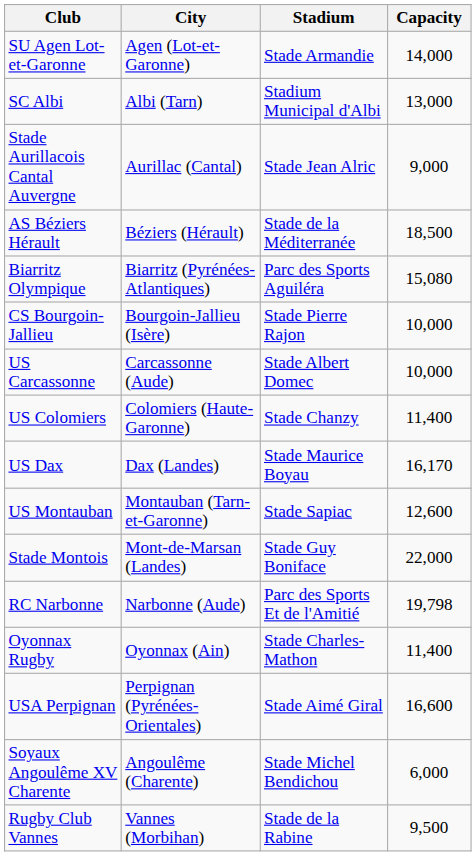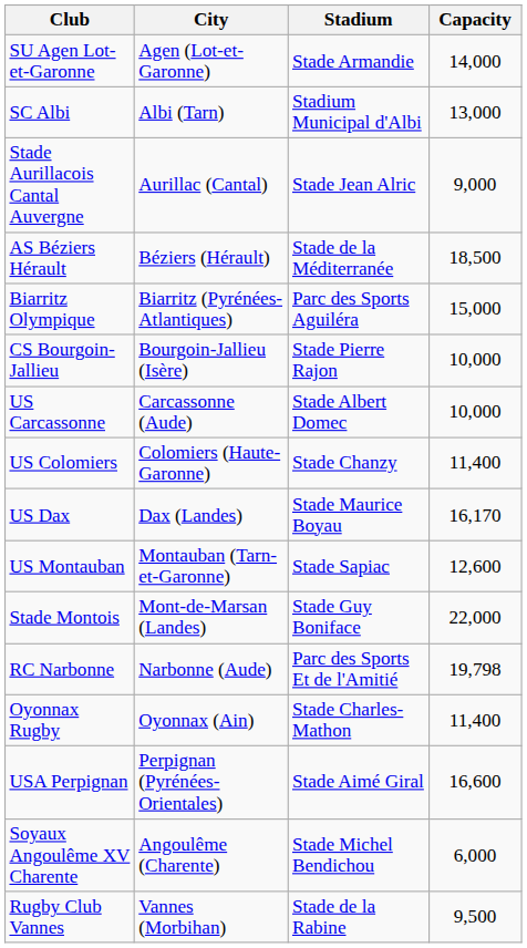 <table class="wikitable sortable" width="70%">
 <tr>
 <th width="20%">Club</th>
 <th width="24%">City</th>
 <th width="22%">Stadium</th>
 <th width="9%">Capacity</th>
 </tr>
 <tr>
 <td><a href='#'>SU Agen Lot-et-Garonne</a></td>
 <td><a href='#'>Agen</a> (<a href='#'>Lot-et-Garonne</a>)</td>
 <td><a href='#'>Stade Armandie</a></td>
 <td align=center>14,000</td>
 </tr>
 <tr>
 <td><a href='#'>SC Albi</a></td>
 <td><a href='#'>Albi</a> (<a href='#'>Tarn</a>)</td>
 <td><a href='#'>Stadium Municipal d'Albi</a></td>
 <td align=center>13,000</td>
 </tr>
 <tr>
 <td><a href='#'>Stade Aurillacois Cantal Auvergne</a></td>
 <td><a href='#'>Aurillac</a> (<a href='#'>Cantal</a>)</td>
 <td><a href='#'>Stade Jean Alric</a></td>
 <td align=center>9,000</td>
 </tr>
 <tr>
 <td><a href='#'>AS Béziers Hérault</a></td>
 <td><a href='#'>Béziers</a> (<a href='#'>Hérault</a>)</td>
 <td><a href='#'>Stade de la Méditerranée</a></td>
 <td align=center>18,500</td>
 </tr>
 <tr>
 <td><a href='#'>Biarritz Olympique</a></td>
 <td><a href='#'>Biarritz</a> (<a href='#'>Pyrénées-Atlantiques</a>)</td>
 <td><a href='#'>Parc des Sports Aguiléra</a></td>
-<td align=center>15,080</td>
+<td align=center>15,000</td>
 </tr>
 <tr>
 <td><a href='#'>CS Bourgoin-Jallieu</a></td>
 <td><a href='#'>Bourgoin-Jallieu</a> (<a href='#'>Isère</a>)</td>
 <td><a href='#'>Stade Pierre Rajon</a></td>
 <td align=center>10,000</td>
 </tr>
 <tr>
 <td><a href='#'>US Carcassonne</a></td>
 <td><a href='#'>Carcassonne</a> (<a href='#'>Aude</a>)</td>
 <td><a href='#'>Stade Albert Domec</a></td>
 <td align=center>10,000</td>
 </tr>
 <tr>
 <td><a href='#'>US Colomiers</a></td>
 <td><a href='#'>Colomiers</a> (<a href='#'>Haute-Garonne</a>)</td>
 <td><a href='#'>Stade Chanzy</a></td>
 <td align=center>11,400</td>
 </tr>
 <tr>
 <td><a href='#'>US Dax</a></td>
 <td><a href='#'>Dax</a> (<a href='#'>Landes</a>)</td>
 <td><a href='#'>Stade Maurice Boyau</a></td>
 <td align=center>16,170</td>
 </tr>
 <tr>
 <td><a href='#'>US Montauban</a></td>
 <td><a href='#'>Montauban</a> (<a href='#'>Tarn-et-Garonne</a>)</td>
 <td><a href='#'>Stade Sapiac</a></td>
 <td align=center>12,600</td>
 </tr>
 <tr>
 <td><a href='#'>Stade Montois</a></td>
 <td><a href='#'>Mont-de-Marsan</a> (<a href='#'>Landes</a>)</td>
 <td><a href='#'>Stade Guy Boniface</a></td>
 <td align=center>22,000</td>
 </tr>
 <tr>
 <td><a href='#'>RC Narbonne</a></td>
 <td><a href='#'>Narbonne</a> (<a href='#'>Aude</a>)</td>
 <td><a href='#'>Parc des Sports Et de l'Amitié</a></td>
 <td align=center>19,798</td>
 </tr>
 <tr>
 <td><a href='#'>Oyonnax Rugby</a></td>
 <td><a href='#'>Oyonnax</a> (<a href='#'>Ain</a>)</td>
 <td><a href='#'>Stade Charles-Mathon</a></td>
 <td align=center>11,400</td>
 </tr>
 <tr>
 <td><a href='#'>USA Perpignan</a></td>
 <td><a href='#'>Perpignan</a> (<a href='#'>Pyrénées-Orientales</a>)</td>
 <td><a href='#'>Stade Aimé Giral</a></td>
 <td align=center>16,600</td>
 </tr>
 <tr>
 <td><a href='#'>Soyaux Angoulême XV Charente</a></td>
 <td><a href='#'>Angoulême</a> (<a href='#'>Charente</a>)</td>
 <td><a href='#'>Stade Michel Bendichou</a></td>
 <td align=center>6,000</td>
 </tr>
 <tr>
 <td><a href='#'>Rugby Club Vannes</a></td>
 <td><a href='#'>Vannes</a> (<a href='#'>Morbihan</a>)</td>
 <td><a href='#'>Stade de la Rabine</a></td>
 <td align=center>9,500</td>
 </tr>
 </table>
